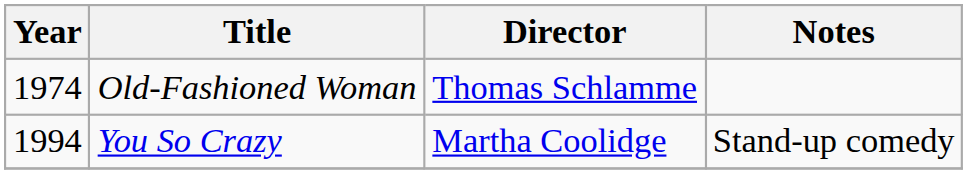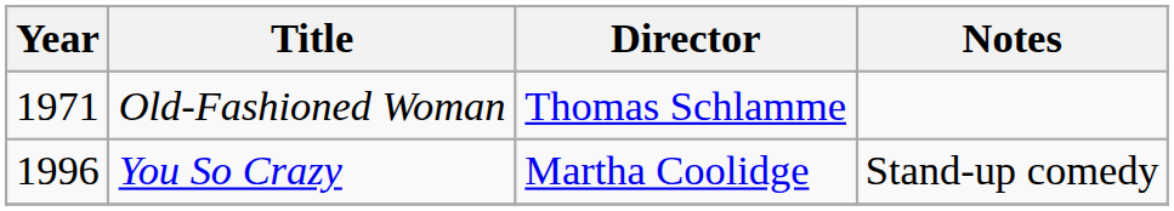 <table class="wikitable">
 <tr>
 <th>Year</th>
 <th>Title</th>
 <th>Director</th>
 <th>Notes</th>
 </tr>
 <tr>
-<td>1974</td>
+<td>1971</td>
 <td><em>Old-Fashioned Woman</em></td>
 <td><a href='#'>Thomas Schlamme</a></td>
 <td></td>
 </tr>
 <tr>
-<td>1994</td>
+<td>1996</td>
 <td><em><a href='#'>You So Crazy</a></em></td>
 <td><a href='#'>Martha Coolidge</a></td>
 <td>Stand-up comedy</td>
 </tr>
 <tr>
 </tr>
 </table>
